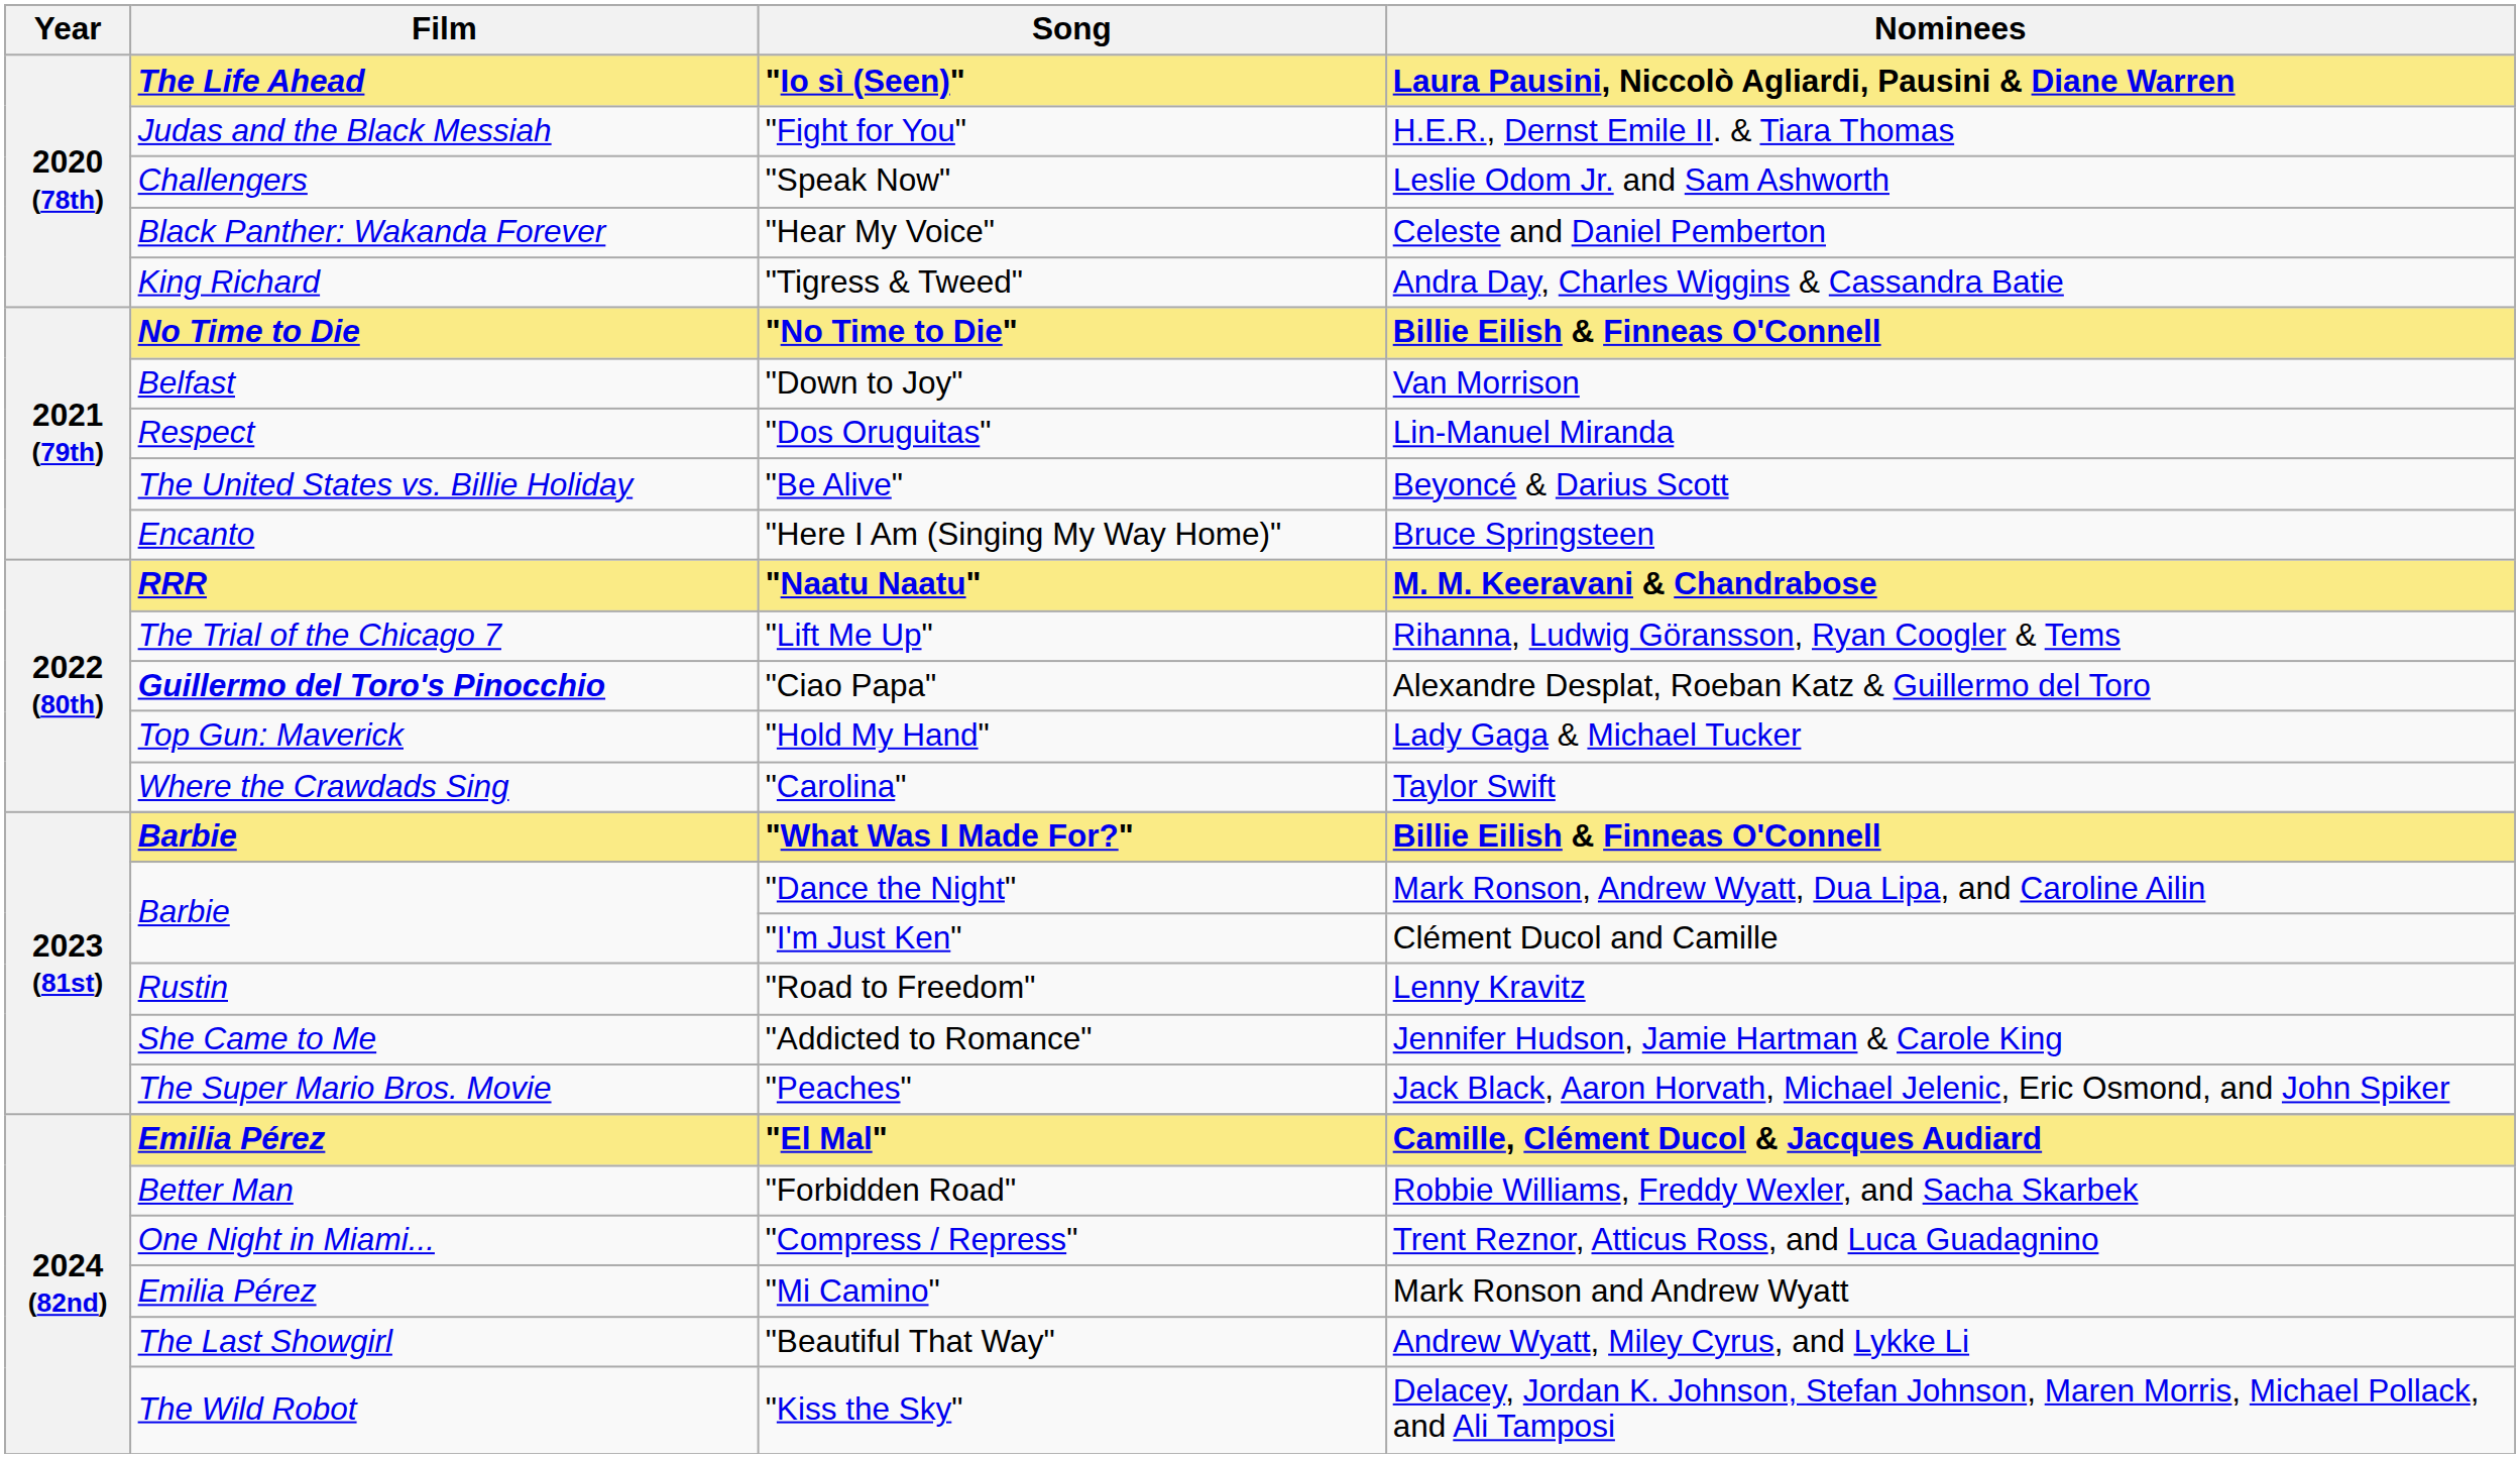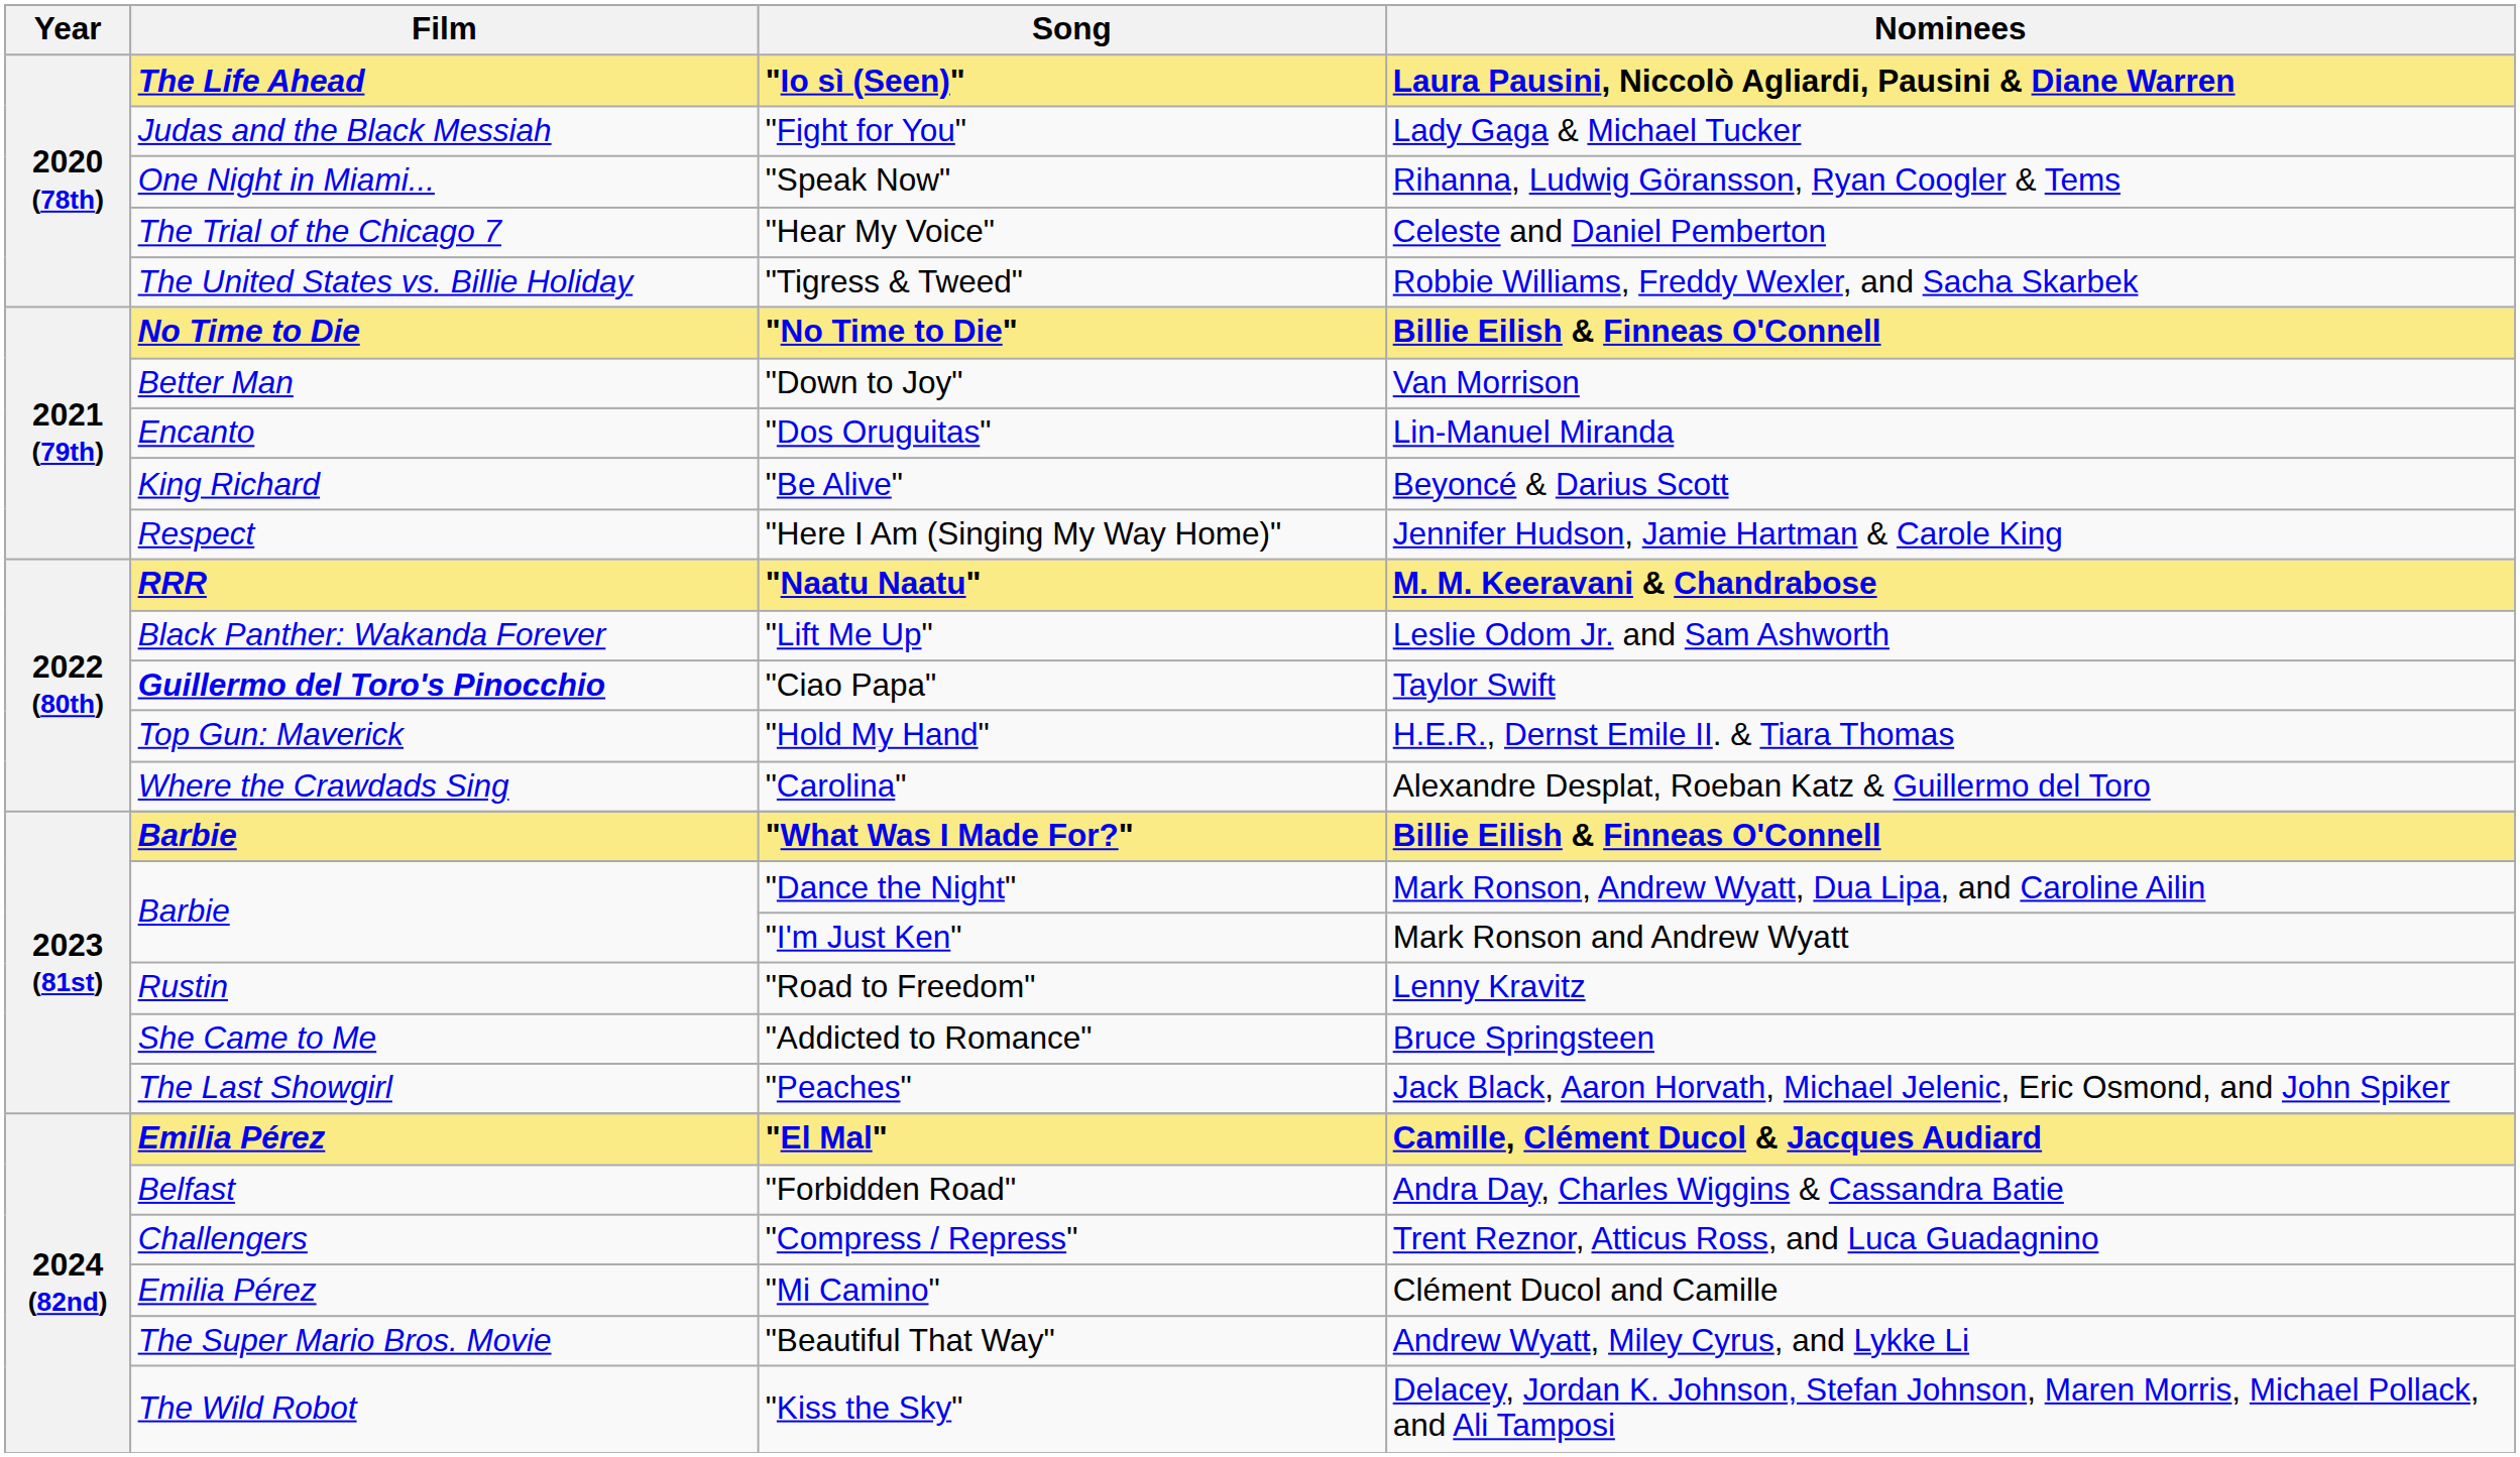 <table class="wikitable" style="width:100%">
 <tr bgcolor="#bebebe">
 <th width="5%">Year</th>
 <th width="25%">Film</th>
 <th width="25%">Song</th>
 <th width="45%">Nominees</th>
 </tr>
 <tr>
 <th rowspan="5," style="text-align:center">2020 <small>(<a href='#'>78th</a>)</small></th>
 <td style="background:#FAEB86"><strong><em><a href='#'>The Life Ahead</a></em></strong></td>
 <td style="background:#FAEB86"><strong>"<a href='#'>Io sì (Seen)</a>" </strong></td>
 <td style="background:#FAEB86"><strong><a href='#'>Laura Pausini</a>, Niccolò Agliardi, Pausini & <a href='#'>Diane Warren</a></strong></td>
 </tr>
 <tr>
 <td><em><a href='#'>Judas and the Black Messiah</a></em></td>
 <td>"<a href='#'>Fight for You</a>"</td>
-<td><a href='#'>H.E.R.</a>, <a href='#'>Dernst Emile II</a>. & <a href='#'>Tiara Thomas</a></td>
+<td><a href='#'>Lady Gaga</a> & <a href='#'>Michael Tucker</a></td>
 </tr>
 <tr>
-<td><em><a href='#'>Challengers</a></em></td>
+<td><em><a href='#'>One Night in Miami...</a></em></td>
 <td>"Speak Now"</td>
-<td><a href='#'>Leslie Odom Jr.</a> and <a href='#'>Sam Ashworth</a></td>
+<td><a href='#'>Rihanna</a>, <a href='#'>Ludwig Göransson</a>, <a href='#'>Ryan Coogler</a> & <a href='#'>Tems</a></td>
 </tr>
 <tr>
-<td><em><a href='#'>Black Panther: Wakanda Forever</a></em></td>
+<td><em><a href='#'>The Trial of the Chicago 7</a></em></td>
 <td>"Hear My Voice"</td>
 <td><a href='#'>Celeste</a> and <a href='#'>Daniel Pemberton</a></td>
 </tr>
 <tr>
-<td><em><a href='#'>King Richard</a></em></td>
+<td><em><a href='#'>The United States vs. Billie Holiday</a></em></td>
 <td>"Tigress & Tweed"</td>
-<td><a href='#'>Andra Day</a>, <a href='#'>Charles Wiggins</a> & <a href='#'>Cassandra Batie</a></td>
+<td><a href='#'>Robbie Williams</a>, <a href='#'>Freddy Wexler</a>, and <a href='#'>Sacha Skarbek</a></td>
 </tr>
 <tr>
 <th rowspan="5," style="text-align:center">2021 <small>(<a href='#'>79th</a>)</small></th>
 <td style="background:#FAEB86"><strong><em><a href='#'>No Time to Die</a></em></strong></td>
 <td style="background:#FAEB86"><strong>"<a href='#'>No Time to Die</a>"</strong></td>
 <td style="background:#FAEB86"><strong><a href='#'>Billie Eilish</a> & <a href='#'>Finneas O'Connell</a></strong></td>
 </tr>
 <tr>
-<td><em><a href='#'>Belfast</a></em></td>
+<td><em><a href='#'>Better Man</a></em></td>
 <td>"Down to Joy"</td>
 <td><a href='#'>Van Morrison</a></td>
 </tr>
 <tr>
-<td><em><a href='#'>Respect</a></em></td>
+<td><em><a href='#'>Encanto</a></em></td>
 <td>"<a href='#'>Dos Oruguitas</a>"</td>
 <td><a href='#'>Lin-Manuel Miranda</a></td>
 </tr>
 <tr>
-<td><em><a href='#'>The United States vs. Billie Holiday</a></em></td>
+<td><em><a href='#'>King Richard</a></em></td>
 <td>"<a href='#'>Be Alive</a>"</td>
 <td><a href='#'>Beyoncé</a> & <a href='#'>Darius Scott</a></td>
 </tr>
 <tr>
-<td><em><a href='#'>Encanto</a></em></td>
+<td><em><a href='#'>Respect</a></em></td>
 <td>"Here I Am (Singing My Way Home)"</td>
-<td><a href='#'>Bruce Springsteen</a></td>
+<td><a href='#'>Jennifer Hudson</a>, <a href='#'>Jamie Hartman</a> & <a href='#'>Carole King</a></td>
 </tr>
 <tr>
 <th rowspan="5," style="text-align:center">2022 <small>(<a href='#'>80th</a>)</small></th>
 <td style="background:#FAEB86"><strong><em><a href='#'>RRR</a></em></strong></td>
 <td style="background:#FAEB86"><strong>"<a href='#'>Naatu Naatu</a>" </strong></td>
 <td style="background:#FAEB86"><strong><a href='#'>M. M. Keeravani</a> & <a href='#'>Chandrabose</a></strong></td>
 </tr>
 <tr>
-<td><em><a href='#'>The Trial of the Chicago 7</a></em></td>
+<td><em><a href='#'>Black Panther: Wakanda Forever</a></em></td>
 <td>"<a href='#'>Lift Me Up</a>"</td>
-<td><a href='#'>Rihanna</a>, <a href='#'>Ludwig Göransson</a>, <a href='#'>Ryan Coogler</a> & <a href='#'>Tems</a></td>
+<td><a href='#'>Leslie Odom Jr.</a> and <a href='#'>Sam Ashworth</a></td>
 </tr>
 <tr>
 <td><strong><em><a href='#'>Guillermo del Toro's Pinocchio</a></em></strong></td>
 <td>"Ciao Papa"</td>
-<td>Alexandre Desplat, Roeban Katz & <a href='#'>Guillermo del Toro</a></td>
+<td><a href='#'>Taylor Swift</a></td>
 </tr>
 <tr>
 <td><em><a href='#'>Top Gun: Maverick</a></em></td>
 <td>"<a href='#'>Hold My Hand</a>"</td>
-<td><a href='#'>Lady Gaga</a> & <a href='#'>Michael Tucker</a></td>
+<td><a href='#'>H.E.R.</a>, <a href='#'>Dernst Emile II</a>. & <a href='#'>Tiara Thomas</a></td>
 </tr>
 <tr>
 <td><em><a href='#'>Where the Crawdads Sing</a></em></td>
 <td>"<a href='#'>Carolina</a>"</td>
-<td><a href='#'>Taylor Swift</a></td>
+<td>Alexandre Desplat, Roeban Katz & <a href='#'>Guillermo del Toro</a></td>
 </tr>
 <tr>
 <th rowspan="7," style="text-align:center">2023 <small>(<a href='#'>81st</a>)</small></th>
 </tr>
 <tr>
 <td style="background:#FAEB86"><strong><em><a href='#'>Barbie</a></em></strong></td>
 <td style="background:#FAEB86"><strong>"<a href='#'>What Was I Made For?</a>" </strong></td>
 <td style="background:#FAEB86"><strong><a href='#'>Billie Eilish</a> & <a href='#'>Finneas O'Connell</a></strong></td>
 </tr>
 <tr>
 <td rowspan="2"><em><a href='#'>Barbie</a></em></td>
 <td>"<a href='#'>Dance the Night</a>"</td>
 <td><a href='#'>Mark Ronson</a>, <a href='#'>Andrew Wyatt</a>, <a href='#'>Dua Lipa</a>, and <a href='#'>Caroline Ailin</a></td>
 </tr>
 <tr>
 <td>"<a href='#'>I'm Just Ken</a>"</td>
-<td>Clément Ducol and Camille</td>
+<td>Mark Ronson and Andrew Wyatt</td>
 </tr>
 <tr>
 <td><em><a href='#'>Rustin</a></em></td>
 <td>"Road to Freedom"</td>
 <td><a href='#'>Lenny Kravitz</a></td>
 </tr>
 <tr>
 <td><em><a href='#'>She Came to Me</a></em></td>
 <td>"Addicted to Romance"</td>
-<td><a href='#'>Jennifer Hudson</a>, <a href='#'>Jamie Hartman</a> & <a href='#'>Carole King</a></td>
+<td><a href='#'>Bruce Springsteen</a></td>
 </tr>
 <tr>
-<td><em><a href='#'>The Super Mario Bros. Movie</a></em></td>
+<td><em><a href='#'>The Last Showgirl</a></em></td>
 <td>"<a href='#'>Peaches</a>"</td>
 <td><a href='#'>Jack Black</a>, <a href='#'>Aaron Horvath</a>, <a href='#'>Michael Jelenic</a>, Eric Osmond, and <a href='#'>John Spiker</a></td>
 </tr>
 <tr>
 <th rowspan="7," style="text-align:center">2024 <small>(<a href='#'>82nd</a>)</small></th>
 </tr>
 <tr>
 <td style="background:#FAEB86"><strong><em><a href='#'>Emilia Pérez</a></em></strong></td>
 <td style="background:#FAEB86"><strong>"<a href='#'>El Mal</a>"</strong></td>
 <td style="background:#FAEB86"><strong><a href='#'>Camille</a>, <a href='#'>Clément Ducol</a> & <a href='#'>Jacques Audiard</a></strong></td>
 </tr>
 <tr>
-<td><em><a href='#'>Better Man</a></em></td>
+<td><em><a href='#'>Belfast</a></em></td>
 <td>"Forbidden Road"</td>
-<td><a href='#'>Robbie Williams</a>, <a href='#'>Freddy Wexler</a>, and <a href='#'>Sacha Skarbek</a></td>
+<td><a href='#'>Andra Day</a>, <a href='#'>Charles Wiggins</a> & <a href='#'>Cassandra Batie</a></td>
 </tr>
 <tr>
-<td><em><a href='#'>One Night in Miami...</a></em></td>
+<td><em><a href='#'>Challengers</a></em></td>
 <td>"<a href='#'>Compress / Repress</a>"</td>
 <td><a href='#'>Trent Reznor</a>, <a href='#'>Atticus Ross</a>, and <a href='#'>Luca Guadagnino</a></td>
 </tr>
 <tr>
 <td><em><a href='#'>Emilia Pérez</a></em></td>
 <td>"<a href='#'>Mi Camino</a>"</td>
-<td>Mark Ronson and Andrew Wyatt</td>
+<td>Clément Ducol and Camille</td>
 </tr>
 <tr>
-<td><em><a href='#'>The Last Showgirl</a></em></td>
+<td><em><a href='#'>The Super Mario Bros. Movie</a></em></td>
 <td>"Beautiful That Way"</td>
 <td><a href='#'>Andrew Wyatt</a>, <a href='#'>Miley Cyrus</a>, and <a href='#'>Lykke Li</a></td>
 </tr>
 <tr>
 <td><em><a href='#'>The Wild Robot</a></em></td>
 <td>"<a href='#'>Kiss the Sky</a>"</td>
 <td><a href='#'>Delacey</a>, <a href='#'>Jordan K. Johnson, Stefan Johnson</a>, <a href='#'>Maren Morris</a>, <a href='#'>Michael Pollack</a>, and <a href='#'>Ali Tamposi</a></td>
 </tr>
 </table>
